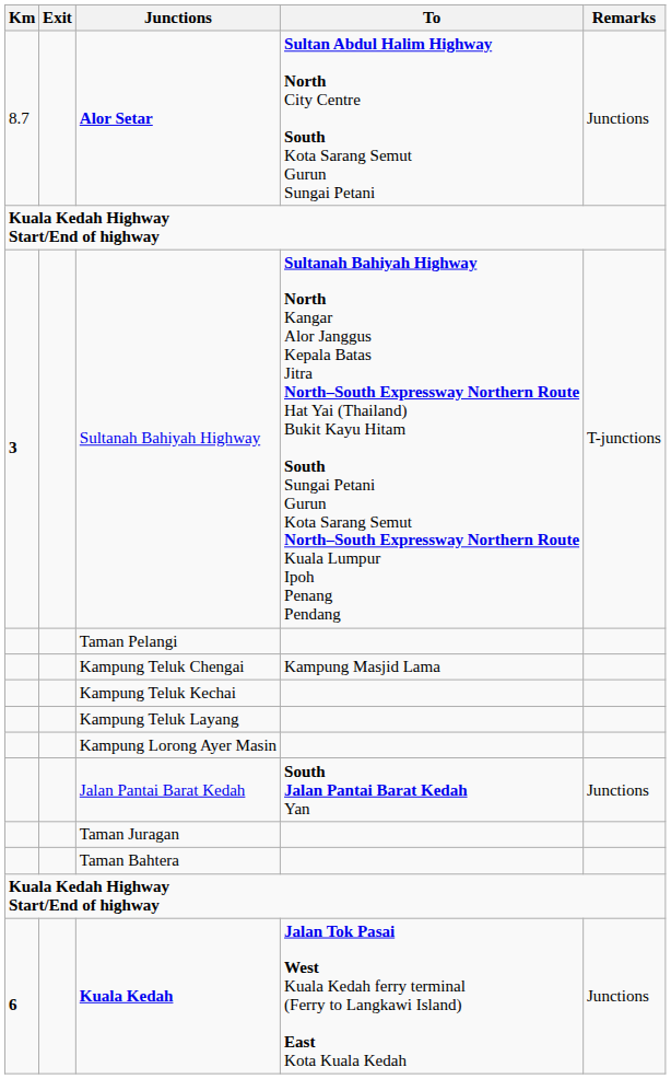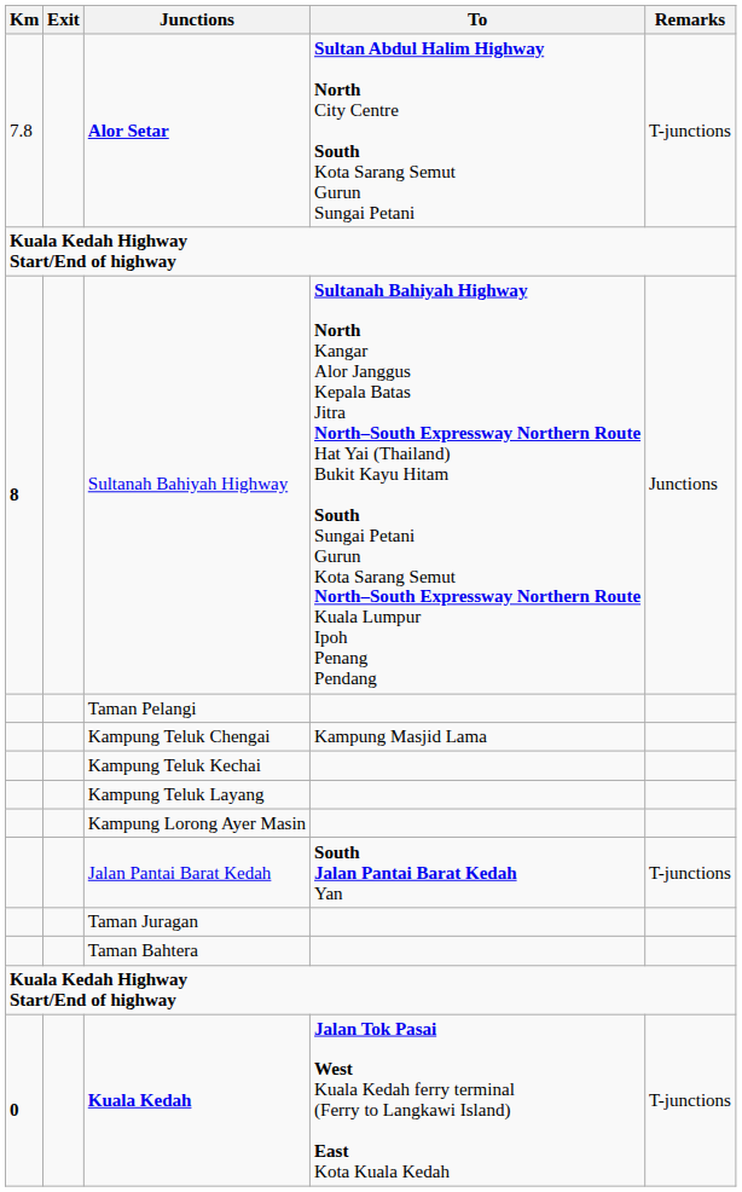 <table class="wikitable">
 <tr>
 <th>Km</th>
 <th>Exit</th>
 <th>Junctions</th>
 <th>To</th>
 <th>Remarks</th>
 </tr>
 <tr>
-<td>8.7</td>
+<td>7.8</td>
 <td></td>
 <td><strong><a href='#'>Alor Setar</a></strong></td>
 <td> <strong><a href='#'>Sultan Abdul Halim Highway</a></strong><br><br><strong>North</strong><br> City Centre<br><br><strong>South</strong><br> Kota Sarang Semut<br> Gurun<br> Sungai Petani</td>
-<td>Junctions</td>
+<td>T-junctions</td>
 </tr>
 <tr>
 <td style="width:600px" colspan="6" style="text-align:center; background:blue;"><strong><span> Kuala Kedah Highway<br>Start/End of highway</span></strong></td>
 </tr>
 <tr>
-<td><br><strong>3</strong></td>
+<td><br><strong>8</strong></td>
 <td></td>
 <td><a href='#'>Sultanah Bahiyah Highway</a></td>
 <td> <strong><a href='#'>Sultanah Bahiyah Highway</a></strong><br><br><strong>North</strong><br> Kangar<br> Alor Janggus<br> Kepala Batas<br> Jitra<br>  <strong><a href='#'>North–South Expressway Northern Route</a></strong><br>Hat Yai (Thailand)<br>Bukit Kayu Hitam<br><br><strong>South</strong><br>Sungai Petani<br>Gurun<br>Kota Sarang Semut<br>  <strong><a href='#'>North–South Expressway Northern Route</a></strong><br>Kuala Lumpur<br>Ipoh<br>Penang<br>Pendang</td>
-<td>T-junctions</td>
+<td>Junctions</td>
 </tr>
 <tr>
 <td></td>
 <td></td>
 <td>Taman Pelangi</td>
 <td></td>
 <td></td>
 </tr>
 <tr>
 <td></td>
 <td></td>
 <td>Kampung Teluk Chengai</td>
 <td>Kampung Masjid Lama</td>
 <td></td>
 </tr>
 <tr>
 <td></td>
 <td></td>
 <td>Kampung Teluk Kechai</td>
 <td></td>
 <td></td>
 </tr>
 <tr>
 <td></td>
 <td></td>
 <td>Kampung Teluk Layang</td>
 <td></td>
 <td></td>
 </tr>
 <tr>
 <td></td>
 <td></td>
 <td>Kampung Lorong Ayer Masin</td>
 <td></td>
 <td></td>
 </tr>
 <tr>
 <td></td>
 <td></td>
 <td><a href='#'>Jalan Pantai Barat Kedah</a></td>
 <td><strong>South</strong><br> <strong><a href='#'>Jalan Pantai Barat Kedah</a></strong><br>Yan</td>
-<td>Junctions</td>
+<td>T-junctions</td>
 </tr>
 <tr>
 <td></td>
 <td></td>
 <td>Taman Juragan</td>
 <td></td>
 <td></td>
 </tr>
 <tr>
 <td></td>
 <td></td>
 <td>Taman Bahtera</td>
 <td></td>
 <td></td>
 </tr>
 <tr>
 <td style="width:600px" colspan="6" style="text-align:center; background:blue;"><strong><span> Kuala Kedah Highway<br>Start/End of highway</span></strong></td>
 </tr>
 <tr>
-<td><br><strong>6</strong></td>
+<td><br><strong>0</strong></td>
 <td></td>
 <td><strong><a href='#'>Kuala Kedah</a></strong></td>
 <td> <strong><a href='#'>Jalan Tok Pasai</a></strong><br><br><strong>West</strong><br>Kuala Kedah ferry terminal<br>(Ferry to Langkawi Island)<br><br><strong>East</strong><br>Kota Kuala Kedah</td>
-<td>Junctions</td>
+<td>T-junctions</td>
 </tr>
 </table>
